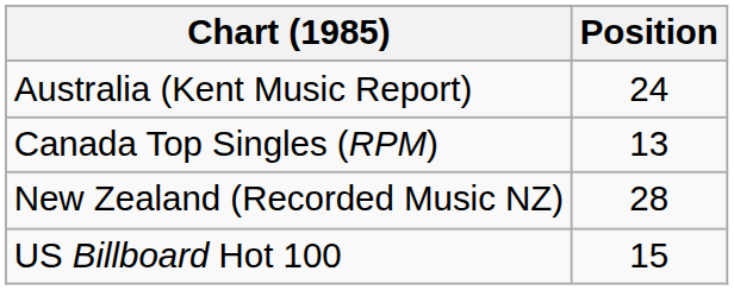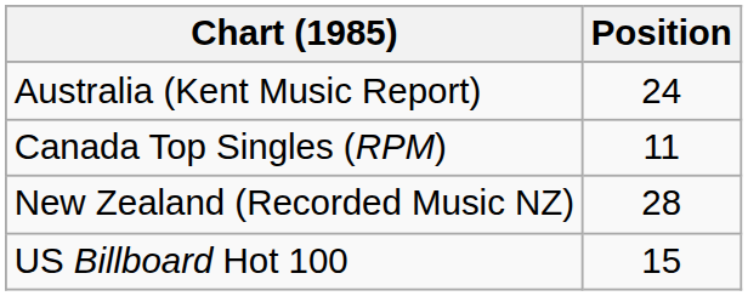 <table class="wikitable sortable">
 <tr>
 <th>Chart (1985)</th>
 <th>Position</th>
 </tr>
 <tr>
 <td>Australia (Kent Music Report)</td>
 <td align="center">24</td>
 </tr>
 <tr>
 <td>Canada Top Singles (<em>RPM</em>)</td>
-<td align="center">13</td>
+<td align="center">11</td>
 </tr>
 <tr>
 <td>New Zealand (Recorded Music NZ)</td>
 <td align="center">28</td>
 </tr>
 <tr>
 <td>US <em>Billboard</em> Hot 100</td>
 <td align="center">15</td>
 </tr>
 </table>
